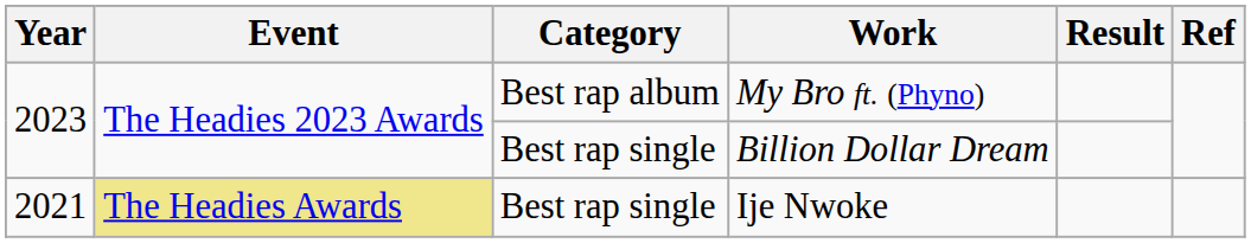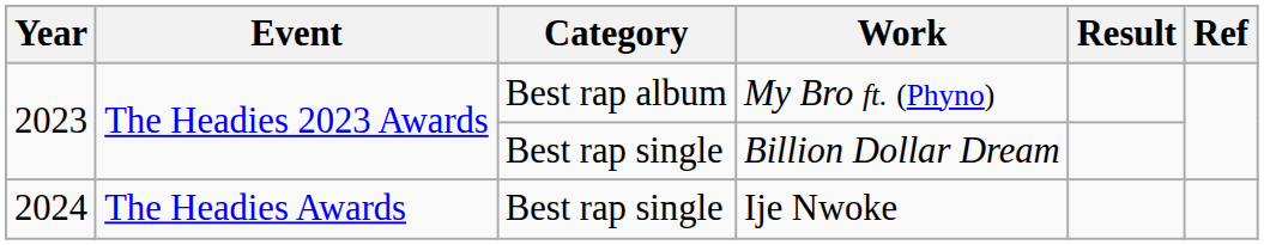 <table class="wikitable">
 <tr>
 <th>Year</th>
 <th>Event</th>
 <th>Category</th>
 <th>Work</th>
 <th>Result</th>
 <th>Ref</th>
 </tr>
 <tr>
 <td rowspan="2">2023</td>
 <td rowspan="2"><a href='#'>The Headies 2023 Awards</a></td>
 <td>Best rap album</td>
 <td><em>My Bro <small>ft.</small></em> <small>(<a href='#'>Phyno</a>)</small></td>
 <td></td>
 <td rowspan="2"></td>
 </tr>
 <tr>
 <td>Best rap single</td>
 <td><em>Billion Dollar Dream</em></td>
 <td></td>
 </tr>
 <tr>
-<td>2021</td>
-<td style="background: khaki;"><a href='#'>The Headies Awards</a></td>
+<td>2024</td>
+<td><a href='#'>The Headies Awards</a></td>
 <td>Best rap single</td>
 <td>Ije Nwoke</td>
 <td></td>
 <td></td>
 </tr>
 </table>
